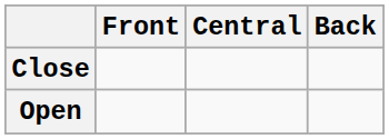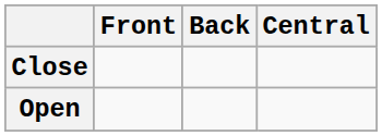 <table class="wikitable">
 <tr style="text-align:center;">
 <th></th>
 <th>Front</th>
+<th>Back</th>
 <th>Central</th>
-<th>Back</th>
 </tr>
 <tr style="text-align:center;">
 <th>Close</th>
 <td></td>
 <td></td>
 <td></td>
 </tr>
 <tr style="text-align:center;">
 <th>Open</th>
 <td></td>
 <td></td>
 <td></td>
 </tr>
 </table>
